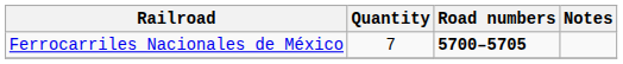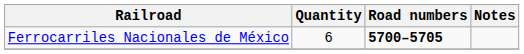 <table class="wikitable">
 <tr>
 <th>Railroad</th>
 <th>Quantity</th>
 <th>Road numbers</th>
 <th>Notes</th>
 </tr>
 <tr>
 <td><a href='#'>Ferrocarriles Nacionales de México</a></td>
-<td style="text-align:center;">7</td>
+<td style="text-align:center;">6</td>
 <td><strong>5700–5705</strong></td>
 <td></td>
 </tr>
 <tr>
 </tr>
 </table>
